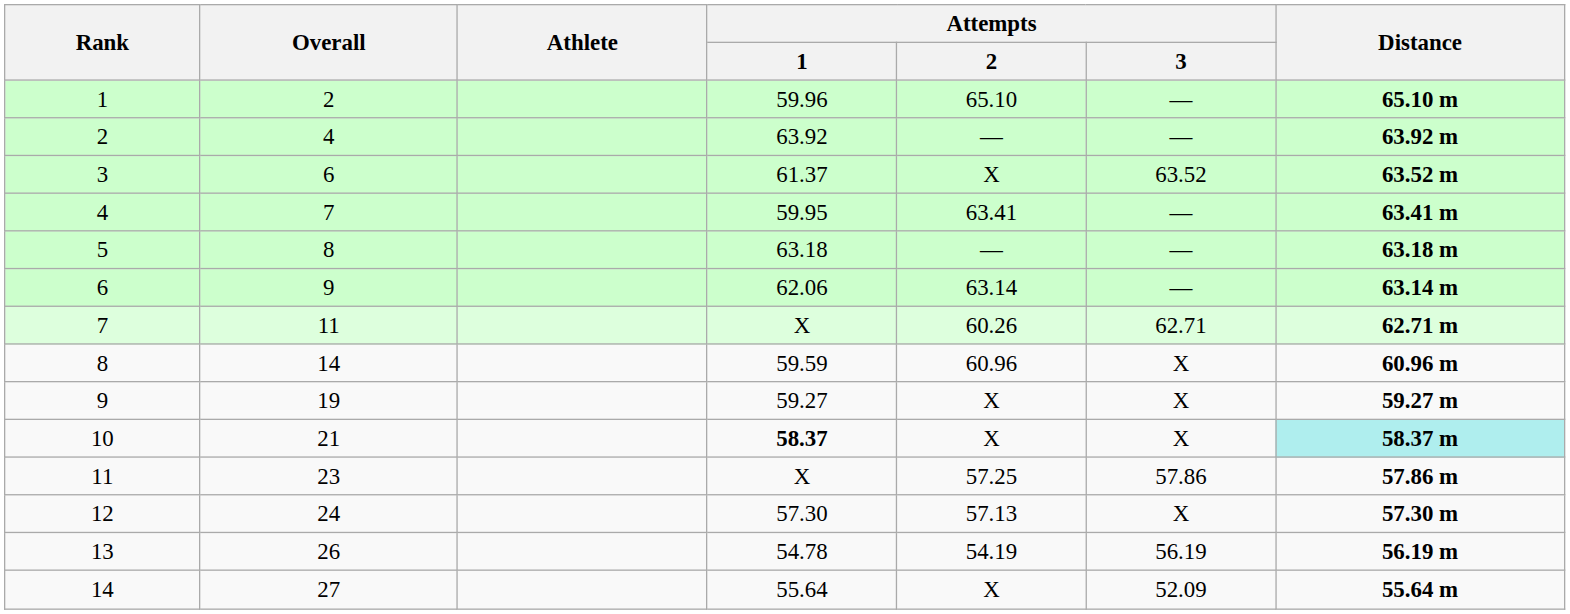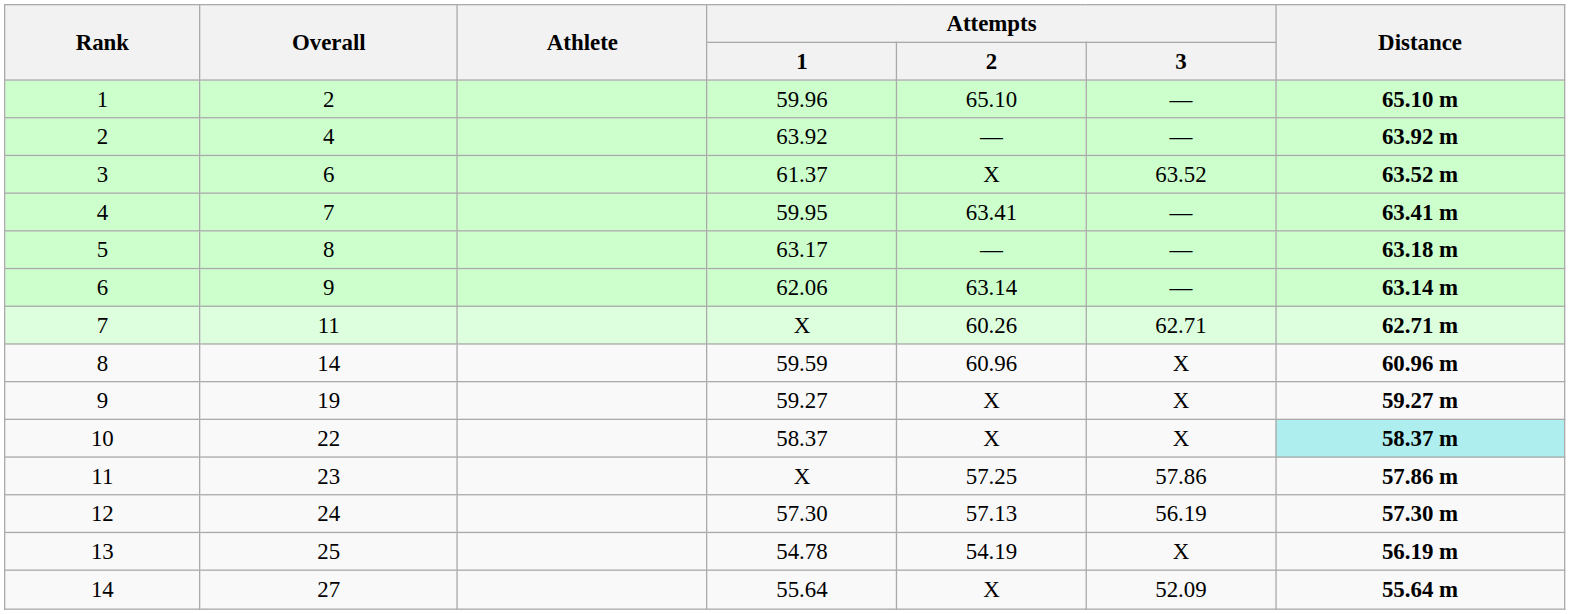 <table class="wikitable" style=" text-align:center; font-size:110%;" width="95%">
 <tr>
 <th rowspan="2">Rank</th>
 <th rowspan="2">Overall</th>
 <th rowspan="2">Athlete</th>
 <th colspan="3">Attempts</th>
 <th rowspan="2">Distance</th>
 </tr>
 <tr>
 <th>1</th>
 <th>2</th>
 <th>3</th>
 </tr>
 <tr style="background:#ccffcc;">
 <td>1</td>
 <td>2</td>
 <td align=left></td>
 <td>59.96</td>
 <td>65.10</td>
 <td>—</td>
 <td><strong>65.10 m  </strong></td>
 </tr>
 <tr style="background:#ccffcc;">
 <td>2</td>
 <td>4</td>
 <td align=left></td>
 <td>63.92</td>
 <td>—</td>
 <td>—</td>
 <td><strong>63.92 m  </strong></td>
 </tr>
 <tr style="background:#ccffcc;">
 <td>3</td>
 <td>6</td>
 <td align=left></td>
 <td>61.37</td>
 <td>X</td>
 <td>63.52</td>
 <td><strong>63.52 m </strong></td>
 </tr>
 <tr style="background:#ccffcc;">
 <td>4</td>
 <td>7</td>
 <td align=left></td>
 <td>59.95</td>
 <td>63.41</td>
 <td>—</td>
 <td><strong>63.41 m  </strong></td>
 </tr>
 <tr style="background:#ccffcc;">
 <td>5</td>
 <td>8</td>
 <td align=left></td>
-<td>63.18</td>
+<td>63.17</td>
 <td>—</td>
 <td>—</td>
 <td><strong>63.18 m</strong></td>
 </tr>
 <tr style="background:#ccffcc;">
 <td>6</td>
 <td>9</td>
 <td align=left></td>
 <td>62.06</td>
 <td>63.14</td>
 <td>—</td>
 <td><strong>63.14 m</strong></td>
 </tr>
 <tr style="background:#ddffdd;">
 <td>7</td>
 <td>11</td>
 <td align=left></td>
 <td>X</td>
 <td>60.26</td>
 <td>62.71</td>
 <td><strong>62.71 m</strong></td>
 </tr>
 <tr>
 <td>8</td>
 <td>14</td>
 <td align=left></td>
 <td>59.59</td>
 <td>60.96</td>
 <td>X</td>
 <td><strong>60.96 m  </strong></td>
 </tr>
 <tr>
 <td>9</td>
 <td>19</td>
 <td align=left></td>
 <td>59.27</td>
 <td>X</td>
 <td>X</td>
 <td><strong>59.27 m  </strong></td>
 </tr>
 <tr>
 <td>10</td>
-<td>21</td>
+<td>22</td>
 <td align=left></td>
-<td><strong>58.37</strong></td>
+<td>58.37</td>
 <td>X</td>
 <td>X</td>
 <td style="background: paleturquoise;"><strong>58.37 m </strong></td>
 </tr>
 <tr>
 <td>11</td>
 <td>23</td>
 <td align=left></td>
 <td>X</td>
 <td>57.25</td>
 <td>57.86</td>
 <td><strong>57.86 m  </strong></td>
 </tr>
 <tr>
 <td>12</td>
 <td>24</td>
 <td align=left></td>
 <td>57.30</td>
 <td>57.13</td>
-<td>X</td>
+<td>56.19</td>
 <td><strong>57.30 m  </strong></td>
 </tr>
 <tr>
 <td>13</td>
-<td>26</td>
+<td>25</td>
 <td align=left></td>
 <td>54.78</td>
 <td>54.19</td>
-<td>56.19</td>
+<td>X</td>
 <td><strong>56.19 m  </strong></td>
 </tr>
 <tr>
 <td>14</td>
 <td>27</td>
 <td align=left></td>
 <td>55.64</td>
 <td>X</td>
 <td>52.09</td>
 <td><strong>55.64 m</strong></td>
 </tr>
 </table>
